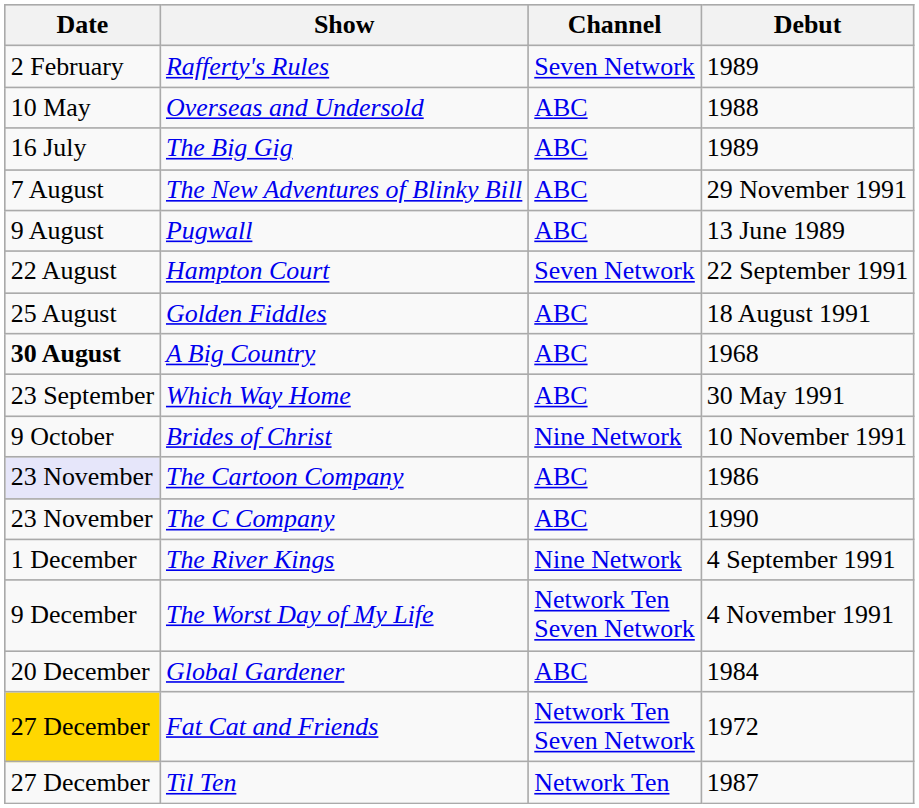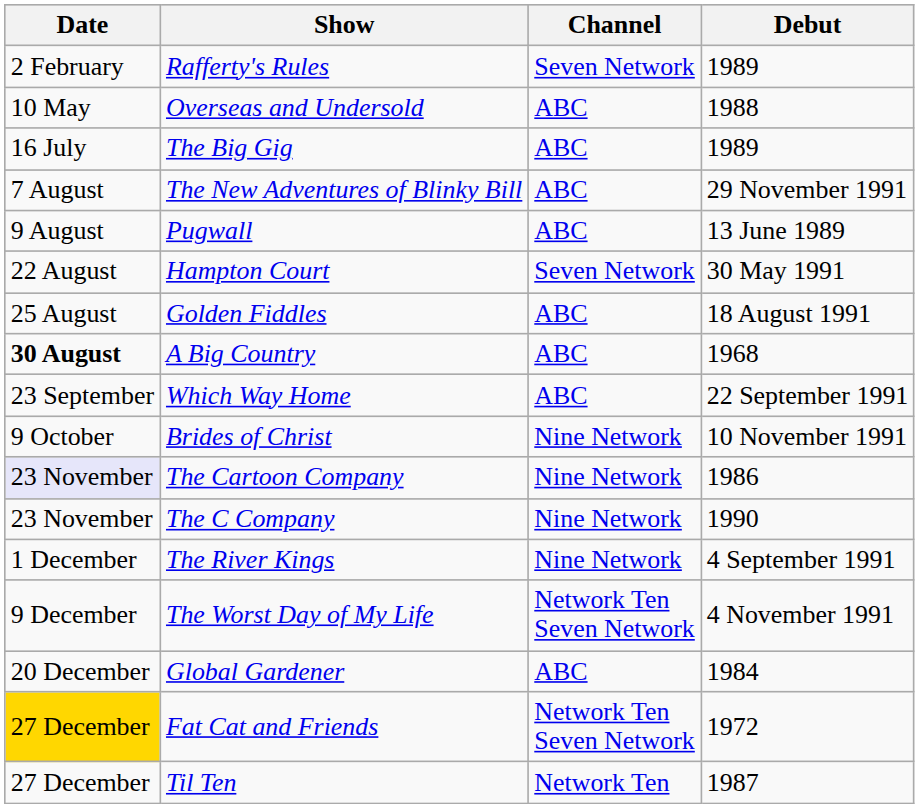 <table class="wikitable">
 <tr>
 <th>Date</th>
 <th>Show</th>
 <th>Channel</th>
 <th>Debut</th>
 </tr>
 <tr>
 <td>2 February</td>
 <td><em><a href='#'>Rafferty's Rules</a></em></td>
 <td><a href='#'>Seven Network</a></td>
 <td>1989</td>
 </tr>
 <tr>
 <td>10 May</td>
 <td><em><a href='#'>Overseas and Undersold</a></em></td>
 <td><a href='#'>ABC</a></td>
 <td>1988</td>
 </tr>
 <tr>
 <td>16 July</td>
 <td><em><a href='#'>The Big Gig</a></em></td>
 <td><a href='#'>ABC</a></td>
 <td>1989</td>
 </tr>
 <tr>
 <td>7 August</td>
 <td><em><a href='#'>The New Adventures of Blinky Bill</a></em></td>
 <td><a href='#'>ABC</a></td>
 <td>29 November 1991</td>
 </tr>
 <tr>
 <td>9 August</td>
 <td><em><a href='#'>Pugwall</a></em></td>
 <td><a href='#'>ABC</a></td>
 <td>13 June 1989</td>
 </tr>
 <tr>
 <td>22 August</td>
 <td><em><a href='#'>Hampton Court</a></em></td>
 <td><a href='#'>Seven Network</a></td>
-<td>22 September 1991</td>
+<td>30 May 1991</td>
 </tr>
 <tr>
 <td>25 August</td>
 <td><em><a href='#'>Golden Fiddles</a></em></td>
 <td><a href='#'>ABC</a></td>
 <td>18 August 1991</td>
 </tr>
 <tr>
 <td><strong>30 August</strong></td>
 <td><em><a href='#'>A Big Country</a></em></td>
 <td><a href='#'>ABC</a></td>
 <td>1968</td>
 </tr>
 <tr>
 <td>23 September</td>
 <td><em><a href='#'>Which Way Home</a></em></td>
 <td><a href='#'>ABC</a></td>
-<td>30 May 1991</td>
+<td>22 September 1991</td>
 </tr>
 <tr>
 <td>9 October</td>
 <td><em><a href='#'>Brides of Christ</a></em></td>
 <td><a href='#'>Nine Network</a></td>
 <td>10 November 1991</td>
 </tr>
 <tr>
 <td style="background: lavender;">23 November</td>
 <td><em><a href='#'>The Cartoon Company</a></em></td>
-<td><a href='#'>ABC</a></td>
+<td><a href='#'>Nine Network</a></td>
 <td>1986</td>
 </tr>
 <tr>
 <td>23 November</td>
 <td><em><a href='#'>The C Company</a></em></td>
-<td><a href='#'>ABC</a></td>
+<td><a href='#'>Nine Network</a></td>
 <td>1990</td>
 </tr>
 <tr>
 <td>1 December</td>
 <td><em><a href='#'>The River Kings</a></em></td>
 <td><a href='#'>Nine Network</a></td>
 <td>4 September 1991</td>
 </tr>
 <tr>
 <td>9 December</td>
 <td><em><a href='#'>The Worst Day of My Life</a></em></td>
 <td><a href='#'>Network Ten</a><br><a href='#'>Seven Network</a></td>
 <td>4 November 1991</td>
 </tr>
 <tr>
 <td>20 December</td>
 <td><em><a href='#'>Global Gardener</a></em></td>
 <td><a href='#'>ABC</a></td>
 <td>1984</td>
 </tr>
 <tr>
 <td style="background: gold;">27 December</td>
 <td><em><a href='#'>Fat Cat and Friends</a></em></td>
 <td><a href='#'>Network Ten</a><br><a href='#'>Seven Network</a></td>
 <td>1972</td>
 </tr>
 <tr>
 <td>27 December</td>
 <td><em><a href='#'>Til Ten</a></em></td>
 <td><a href='#'>Network Ten</a></td>
 <td>1987</td>
 </tr>
 </table>
